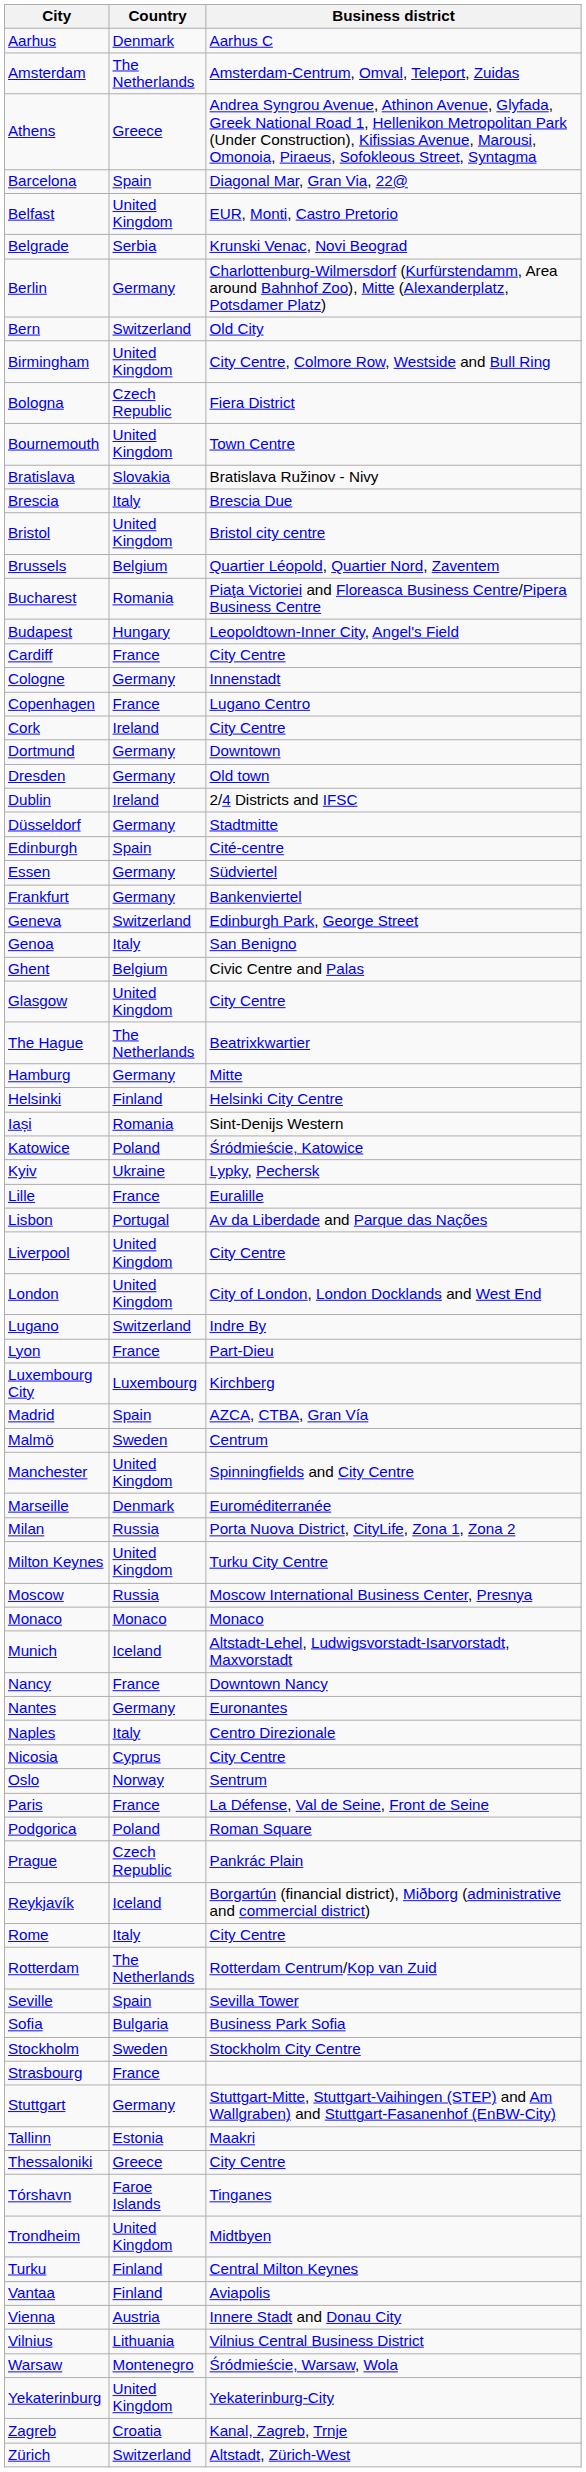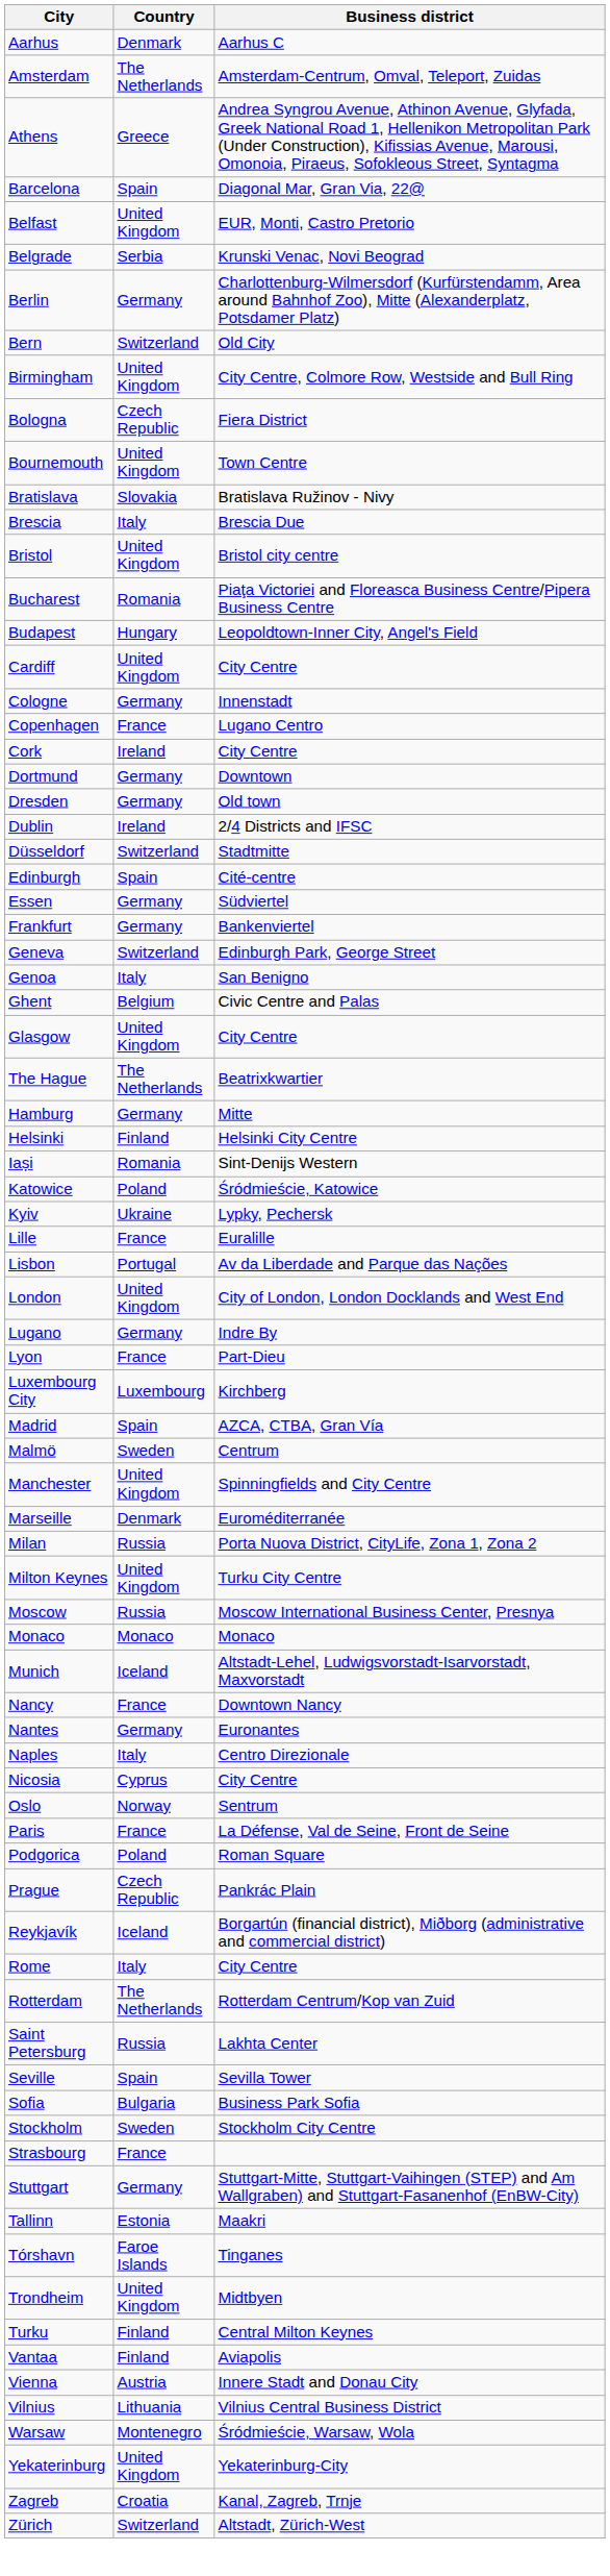 <table class="sortable wikitable">
 <tr>
 <th>City</th>
 <th>Country</th>
 <th>Business district</th>
 </tr>
 <tr>
 <td><a href='#'>Aarhus</a></td>
 <td><a href='#'>Denmark</a></td>
 <td><a href='#'>Aarhus C</a></td>
 </tr>
 <tr>
 <td><a href='#'>Amsterdam</a></td>
 <td data-sort-value="Netherlands"><a href='#'>The Netherlands</a></td>
 <td><a href='#'>Amsterdam-Centrum</a>, <a href='#'>Omval</a>, <a href='#'>Teleport</a>, <a href='#'>Zuidas</a></td>
 </tr>
 <tr>
 <td><a href='#'>Athens</a></td>
 <td><a href='#'>Greece</a></td>
 <td><a href='#'>Andrea Syngrou Avenue</a>, <a href='#'>Athinon Avenue</a>, <a href='#'>Glyfada</a>, <a href='#'>Greek National Road 1</a>, <a href='#'>Hellenikon Metropolitan Park</a> (Under Construction), <a href='#'>Kifissias Avenue</a>, <a href='#'>Marousi</a>, <a href='#'>Omonoia</a>,  <a href='#'>Piraeus</a>, <a href='#'>Sofokleous Street</a>, <a href='#'>Syntagma</a></td>
 </tr>
 <tr>
 <td><a href='#'>Barcelona</a></td>
 <td><a href='#'>Spain</a></td>
 <td><a href='#'>Diagonal Mar</a>, <a href='#'>Gran Via</a>, <a href='#'>22@</a></td>
 </tr>
 <tr>
 <td><a href='#'>Belfast</a></td>
 <td><a href='#'>United Kingdom</a></td>
 <td><a href='#'>EUR</a>, <a href='#'>Monti</a>, <a href='#'>Castro Pretorio</a></td>
 </tr>
 <tr>
 <td><a href='#'>Belgrade</a></td>
 <td><a href='#'>Serbia</a></td>
 <td><a href='#'>Krunski Venac</a>, <a href='#'>Novi Beograd</a></td>
 </tr>
 <tr>
 <td><a href='#'>Berlin</a></td>
 <td><a href='#'>Germany</a></td>
 <td><a href='#'>Charlottenburg-Wilmersdorf</a> (<a href='#'>Kurfürstendamm</a>, Area around <a href='#'>Bahnhof Zoo</a>), <a href='#'>Mitte</a> (<a href='#'>Alexanderplatz</a>, <a href='#'>Potsdamer Platz</a>)</td>
 </tr>
 <tr>
 <td><a href='#'>Bern</a></td>
 <td><a href='#'>Switzerland</a></td>
 <td><a href='#'>Old City</a></td>
 </tr>
 <tr>
 <td><a href='#'>Birmingham</a></td>
 <td><a href='#'>United Kingdom</a></td>
 <td><a href='#'>City Centre</a>, <a href='#'>Colmore Row</a>, <a href='#'>Westside</a> and <a href='#'>Bull Ring</a></td>
 </tr>
 <tr>
 <td><a href='#'>Bologna</a></td>
 <td><a href='#'>Czech Republic</a></td>
 <td><a href='#'>Fiera District</a></td>
 </tr>
 <tr>
 <td><a href='#'>Bournemouth</a></td>
 <td><a href='#'>United Kingdom</a></td>
 <td><a href='#'>Town Centre</a></td>
 </tr>
 <tr>
 <td><a href='#'>Bratislava</a></td>
 <td><a href='#'>Slovakia</a></td>
 <td>Bratislava Ružinov - Nivy</td>
 </tr>
 <tr>
 <td><a href='#'>Brescia</a></td>
 <td><a href='#'>Italy</a></td>
 <td><a href='#'>Brescia Due</a></td>
 </tr>
 <tr>
 <td><a href='#'>Bristol</a></td>
 <td><a href='#'>United Kingdom</a></td>
 <td><a href='#'>Bristol city centre</a></td>
 </tr>
 <tr>
-<td><a href='#'>Brussels</a></td>
-<td><a href='#'>Belgium</a></td>
-<td><a href='#'>Quartier Léopold</a>, <a href='#'>Quartier Nord</a>, <a href='#'>Zaventem</a></td>
-</tr>
-<tr>
 <td><a href='#'>Bucharest</a></td>
 <td><a href='#'>Romania</a></td>
 <td><a href='#'>Piaţa Victoriei</a> and <a href='#'>Floreasca Business Centre</a>/<a href='#'>Pipera Business Centre</a></td>
 </tr>
 <tr>
 <td><a href='#'>Budapest</a></td>
 <td><a href='#'>Hungary</a></td>
 <td><a href='#'>Leopoldtown-Inner City</a>, <a href='#'>Angel's Field</a></td>
 </tr>
 <tr>
 <td><a href='#'>Cardiff</a></td>
-<td><a href='#'>France</a></td>
+<td><a href='#'>United Kingdom</a></td>
 <td><a href='#'>City Centre</a></td>
 </tr>
 <tr>
 <td><a href='#'>Cologne</a></td>
 <td><a href='#'>Germany</a></td>
 <td><a href='#'>Innenstadt</a></td>
 </tr>
 <tr>
 <td><a href='#'>Copenhagen</a></td>
 <td><a href='#'>France</a></td>
 <td><a href='#'>Lugano Centro</a></td>
 </tr>
 <tr>
 <td><a href='#'>Cork</a></td>
 <td><a href='#'>Ireland</a></td>
 <td><a href='#'>City Centre</a></td>
 </tr>
 <tr>
 <td><a href='#'>Dortmund</a></td>
 <td><a href='#'>Germany</a></td>
 <td><a href='#'>Downtown</a></td>
 </tr>
 <tr>
 <td><a href='#'>Dresden</a></td>
 <td><a href='#'>Germany</a></td>
 <td><a href='#'>Old town</a></td>
 </tr>
 <tr>
 <td><a href='#'>Dublin</a></td>
 <td><a href='#'>Ireland</a></td>
 <td>2/<a href='#'>4</a> Districts and <a href='#'>IFSC</a></td>
 </tr>
 <tr>
 <td><a href='#'>Düsseldorf</a></td>
-<td><a href='#'>Germany</a></td>
+<td><a href='#'>Switzerland</a></td>
 <td><a href='#'>Stadtmitte</a></td>
 </tr>
 <tr>
 <td><a href='#'>Edinburgh</a></td>
 <td><a href='#'>Spain</a></td>
 <td><a href='#'>Cité-centre</a></td>
 </tr>
 <tr>
 <td><a href='#'>Essen</a></td>
 <td><a href='#'>Germany</a></td>
 <td><a href='#'>Südviertel</a></td>
 </tr>
 <tr>
 <td><a href='#'>Frankfurt</a></td>
 <td><a href='#'>Germany</a></td>
 <td><a href='#'>Bankenviertel</a></td>
 </tr>
 <tr>
 <td><a href='#'>Geneva</a></td>
 <td><a href='#'>Switzerland</a></td>
 <td><a href='#'>Edinburgh Park</a>, <a href='#'>George Street</a></td>
 </tr>
 <tr>
 <td><a href='#'>Genoa</a></td>
 <td><a href='#'>Italy</a></td>
 <td><a href='#'>San Benigno</a></td>
 </tr>
 <tr>
 <td><a href='#'>Ghent</a></td>
 <td><a href='#'>Belgium</a></td>
 <td>Civic Centre and <a href='#'>Palas</a></td>
 </tr>
 <tr>
 <td><a href='#'>Glasgow</a></td>
 <td><a href='#'>United Kingdom</a></td>
 <td><a href='#'>City Centre</a></td>
 </tr>
 <tr>
 <td data-sort-value="Hague"><a href='#'>The Hague</a></td>
 <td data-sort-value="Netherlands"><a href='#'>The Netherlands</a></td>
 <td><a href='#'>Beatrixkwartier</a></td>
 </tr>
 <tr>
 <td><a href='#'>Hamburg</a></td>
 <td><a href='#'>Germany</a></td>
 <td><a href='#'>Mitte</a></td>
 </tr>
 <tr>
 <td><a href='#'>Helsinki</a></td>
 <td><a href='#'>Finland</a></td>
 <td><a href='#'>Helsinki City Centre</a></td>
 </tr>
 <tr>
 <td><a href='#'>Iași</a></td>
 <td><a href='#'>Romania</a></td>
 <td>Sint-Denijs Western</td>
 </tr>
 <tr>
 <td><a href='#'>Katowice</a></td>
 <td><a href='#'>Poland</a></td>
 <td><a href='#'>Śródmieście, Katowice</a></td>
 </tr>
 <tr>
 <td><a href='#'>Kyiv</a></td>
 <td><a href='#'>Ukraine</a></td>
 <td><a href='#'>Lypky</a>, <a href='#'>Pechersk</a></td>
 </tr>
 <tr>
 <td><a href='#'>Lille</a></td>
 <td><a href='#'>France</a></td>
 <td><a href='#'>Euralille</a></td>
 </tr>
 <tr>
 <td><a href='#'>Lisbon</a></td>
 <td><a href='#'>Portugal</a></td>
 <td><a href='#'>Av da Liberdade</a> and <a href='#'>Parque das Nações</a></td>
 </tr>
 <tr>
-<td><a href='#'>Liverpool</a></td>
-<td><a href='#'>United Kingdom</a></td>
-<td><a href='#'>City Centre</a></td>
-</tr>
-<tr>
 <td><a href='#'>London</a></td>
 <td><a href='#'>United Kingdom</a></td>
 <td><a href='#'>City of London</a>, <a href='#'>London Docklands</a> and <a href='#'>West End</a></td>
 </tr>
 <tr>
 <td><a href='#'>Lugano</a></td>
-<td><a href='#'>Switzerland</a></td>
+<td><a href='#'>Germany</a></td>
 <td><a href='#'>Indre By</a></td>
 </tr>
 <tr>
 <td><a href='#'>Lyon</a></td>
 <td><a href='#'>France</a></td>
 <td><a href='#'>Part-Dieu</a></td>
 </tr>
 <tr>
 <td><a href='#'>Luxembourg City</a></td>
 <td><a href='#'>Luxembourg</a></td>
 <td><a href='#'>Kirchberg</a></td>
 </tr>
 <tr>
 <td><a href='#'>Madrid</a></td>
 <td><a href='#'>Spain</a></td>
 <td><a href='#'>AZCA</a>, <a href='#'>CTBA</a>, <a href='#'>Gran Vía</a></td>
 </tr>
 <tr>
 <td><a href='#'>Malmö</a></td>
 <td><a href='#'>Sweden</a></td>
 <td><a href='#'>Centrum</a></td>
 </tr>
 <tr>
 <td><a href='#'>Manchester</a></td>
 <td><a href='#'>United Kingdom</a></td>
 <td><a href='#'>Spinningfields</a> and <a href='#'>City Centre</a></td>
 </tr>
 <tr>
 <td><a href='#'>Marseille</a></td>
 <td><a href='#'>Denmark</a></td>
 <td><a href='#'>Euroméditerranée</a></td>
 </tr>
 <tr>
 <td><a href='#'>Milan</a></td>
 <td><a href='#'>Russia</a></td>
 <td><a href='#'>Porta Nuova District</a>, <a href='#'>CityLife</a>, <a href='#'>Zona 1</a>, <a href='#'>Zona 2</a></td>
 </tr>
 <tr>
 <td><a href='#'>Milton Keynes</a></td>
 <td><a href='#'>United Kingdom</a></td>
 <td><a href='#'>Turku City Centre</a></td>
 </tr>
 <tr>
 <td><a href='#'>Moscow</a></td>
 <td><a href='#'>Russia</a></td>
 <td><a href='#'>Moscow International Business Center</a>, <a href='#'>Presnya</a></td>
 </tr>
 <tr>
 <td><a href='#'>Monaco</a></td>
 <td><a href='#'>Monaco</a></td>
 <td><a href='#'>Monaco</a></td>
 </tr>
 <tr>
 <td><a href='#'>Munich</a></td>
 <td><a href='#'>Iceland</a></td>
 <td><a href='#'>Altstadt-Lehel</a>, <a href='#'>Ludwigsvorstadt-Isarvorstadt</a>, <a href='#'>Maxvorstadt</a></td>
 </tr>
 <tr>
 <td><a href='#'>Nancy</a></td>
 <td><a href='#'>France</a></td>
 <td><a href='#'>Downtown Nancy</a></td>
 </tr>
 <tr>
 <td><a href='#'>Nantes</a></td>
 <td><a href='#'>Germany</a></td>
 <td><a href='#'>Euronantes</a></td>
 </tr>
 <tr>
 <td><a href='#'>Naples</a></td>
 <td><a href='#'>Italy</a></td>
 <td><a href='#'>Centro Direzionale</a></td>
 </tr>
 <tr>
 <td><a href='#'>Nicosia</a></td>
 <td><a href='#'>Cyprus</a></td>
 <td><a href='#'>City Centre</a></td>
 </tr>
 <tr>
 <td><a href='#'>Oslo</a></td>
 <td><a href='#'>Norway</a></td>
 <td><a href='#'>Sentrum</a></td>
 </tr>
 <tr>
 <td><a href='#'>Paris</a></td>
 <td><a href='#'>France</a></td>
 <td><a href='#'>La Défense</a>, <a href='#'>Val de Seine</a>, <a href='#'>Front de Seine</a></td>
 </tr>
 <tr>
 <td><a href='#'>Podgorica</a></td>
 <td><a href='#'>Poland</a></td>
 <td><a href='#'>Roman Square</a></td>
 </tr>
 <tr>
 <td><a href='#'>Prague</a></td>
 <td><a href='#'>Czech Republic</a></td>
 <td><a href='#'>Pankrác Plain</a></td>
 </tr>
 <tr>
 <td><a href='#'>Reykjavík</a></td>
 <td><a href='#'>Iceland</a></td>
 <td><a href='#'>Borgartún</a> (financial district), <a href='#'>Miðborg</a> (<a href='#'>administrative</a> and <a href='#'>commercial district</a>)</td>
 </tr>
 <tr>
 <td><a href='#'>Rome</a></td>
 <td><a href='#'>Italy</a></td>
 <td><a href='#'>City Centre</a></td>
 </tr>
 <tr>
 <td><a href='#'>Rotterdam</a></td>
 <td data-sort-value="Netherlands"><a href='#'>The Netherlands</a></td>
 <td><a href='#'>Rotterdam Centrum</a>/<a href='#'>Kop van Zuid</a></td>
 </tr>
 <tr>
+<td><a href='#'>Saint Petersburg</a></td>
+<td><a href='#'>Russia</a></td>
+<td><a href='#'>Lakhta Center</a></td>
+</tr>
+<tr>
 <td><a href='#'>Seville</a></td>
 <td><a href='#'>Spain</a></td>
 <td><a href='#'>Sevilla Tower</a></td>
 </tr>
 <tr>
 <td><a href='#'>Sofia</a></td>
 <td><a href='#'>Bulgaria</a></td>
 <td><a href='#'>Business Park Sofia</a></td>
 </tr>
 <tr>
 <td><a href='#'>Stockholm</a></td>
 <td><a href='#'>Sweden</a></td>
 <td><a href='#'>Stockholm City Centre</a></td>
 </tr>
 <tr>
 <td><a href='#'>Strasbourg</a></td>
 <td><a href='#'>France</a></td>
 <td></td>
 </tr>
 <tr>
 <td><a href='#'>Stuttgart</a></td>
 <td><a href='#'>Germany</a></td>
 <td><a href='#'>Stuttgart-Mitte</a>, <a href='#'>Stuttgart-Vaihingen (STEP)</a> and <a href='#'>Am Wallgraben)</a> and <a href='#'>Stuttgart-Fasanenhof (EnBW-City)</a></td>
 </tr>
 <tr>
 <td><a href='#'>Tallinn</a></td>
 <td><a href='#'>Estonia</a></td>
 <td><a href='#'>Maakri</a></td>
-</tr>
-<tr>
-<td><a href='#'>Thessaloniki</a></td>
-<td><a href='#'>Greece</a></td>
-<td><a href='#'>City Centre</a></td>
 </tr>
 <tr>
 <td><a href='#'>Tórshavn</a></td>
 <td><a href='#'>Faroe Islands</a></td>
 <td><a href='#'>Tinganes</a></td>
 </tr>
 <tr>
 <td><a href='#'>Trondheim</a></td>
 <td><a href='#'>United Kingdom</a></td>
 <td><a href='#'>Midtbyen</a></td>
 </tr>
 <tr>
 <td><a href='#'>Turku</a></td>
 <td><a href='#'>Finland</a></td>
 <td><a href='#'>Central Milton Keynes</a></td>
 </tr>
 <tr>
 <td><a href='#'>Vantaa</a></td>
 <td><a href='#'>Finland</a></td>
 <td><a href='#'>Aviapolis</a></td>
 </tr>
 <tr>
 <td><a href='#'>Vienna</a></td>
 <td><a href='#'>Austria</a></td>
 <td><a href='#'>Innere Stadt</a> and <a href='#'>Donau City</a></td>
 </tr>
 <tr>
 <td><a href='#'>Vilnius</a></td>
 <td><a href='#'>Lithuania</a></td>
 <td><a href='#'>Vilnius Central Business District</a></td>
 </tr>
 <tr>
 <td><a href='#'>Warsaw</a></td>
 <td><a href='#'>Montenegro</a></td>
 <td><a href='#'>Śródmieście, Warsaw</a>, <a href='#'>Wola</a></td>
 </tr>
 <tr>
 <td><a href='#'>Yekaterinburg</a></td>
 <td><a href='#'>United Kingdom</a></td>
 <td><a href='#'>Yekaterinburg-City</a></td>
 </tr>
 <tr>
 <td><a href='#'>Zagreb</a></td>
 <td><a href='#'>Croatia</a></td>
 <td><a href='#'>Kanal, Zagreb</a>, <a href='#'>Trnje</a></td>
 </tr>
 <tr>
 <td><a href='#'>Zürich</a></td>
 <td><a href='#'>Switzerland</a></td>
 <td><a href='#'>Altstadt</a>, <a href='#'>Zürich-West</a></td>
 </tr>
 </table>
